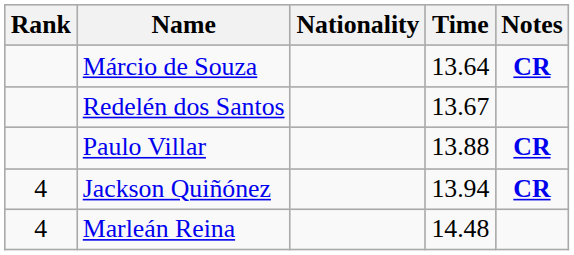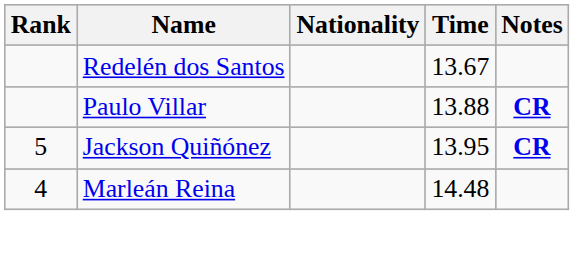 <table class="wikitable sortable" style="text-align:center">
 <tr>
 <th>Rank</th>
 <th>Name</th>
 <th>Nationality</th>
 <th>Time</th>
 <th>Notes</th>
-</tr>
-<tr>
-<td></td>
-<td align=left><a href='#'>Márcio de Souza</a></td>
-<td align=left></td>
-<td>13.64</td>
-<td><strong><a href='#'>CR</a></strong></td>
 </tr>
 <tr>
 <td></td>
 <td align=left><a href='#'>Redelén dos Santos</a></td>
 <td align=left></td>
 <td>13.67</td>
 <td></td>
 </tr>
 <tr>
 <td></td>
 <td align=left><a href='#'>Paulo Villar</a></td>
 <td align=left></td>
 <td>13.88</td>
 <td><strong><a href='#'>CR</a></strong></td>
 </tr>
 <tr>
-<td>4</td>
+<td>5</td>
 <td align=left><a href='#'>Jackson Quiñónez</a></td>
 <td align=left></td>
-<td>13.94</td>
+<td>13.95</td>
 <td><strong><a href='#'>CR</a></strong></td>
 </tr>
 <tr>
 <td>4</td>
 <td align=left><a href='#'>Marleán Reina</a></td>
 <td align=left></td>
 <td>14.48</td>
 <td></td>
 </tr>
 </table>
